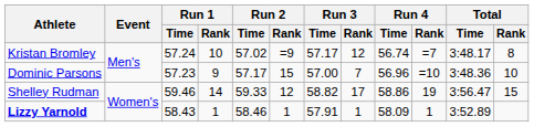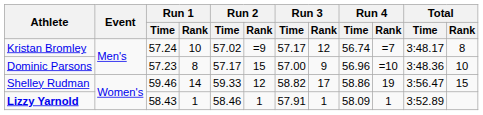 <table class="wikitable" style="font-size:90%">
 <tr>
 <th rowspan="2">Athlete</th>
 <th rowspan="2">Event</th>
 <th colspan="2">Run 1</th>
 <th colspan="2">Run 2</th>
 <th colspan="2">Run 3</th>
 <th colspan="2">Run 4</th>
 <th colspan="2">Total</th>
 </tr>
 <tr style="font-size:95%">
 <th>Time</th>
 <th>Rank</th>
 <th>Time</th>
 <th>Rank</th>
 <th>Time</th>
 <th>Rank</th>
 <th>Time</th>
 <th>Rank</th>
 <th>Time</th>
 <th>Rank</th>
 </tr>
 <tr align=center>
 <td align=left><a href='#'>Kristan Bromley</a></td>
 <td style="text-align:left;" rowspan="2"><a href='#'>Men's</a></td>
 <td>57.24</td>
 <td>10</td>
 <td>57.02</td>
 <td>=9</td>
 <td>57.17</td>
 <td>12</td>
 <td>56.74</td>
 <td>=7</td>
 <td>3:48.17</td>
 <td>8</td>
 </tr>
 <tr align=center>
 <td align=left><a href='#'>Dominic Parsons</a></td>
 <td>57.23</td>
-<td>9</td>
+<td>8</td>
 <td>57.17</td>
 <td>15</td>
 <td>57.00</td>
-<td>7</td>
+<td>9</td>
 <td>56.96</td>
 <td>=10</td>
 <td>3:48.36</td>
 <td>10</td>
 </tr>
 <tr align=center>
 <td align=left><a href='#'>Shelley Rudman</a></td>
 <td style="text-align:left;" rowspan="2"><a href='#'>Women's</a></td>
 <td>59.46</td>
 <td>14</td>
 <td>59.33</td>
 <td>12</td>
 <td>58.82</td>
 <td>17</td>
 <td>58.86</td>
 <td>19</td>
 <td>3:56.47</td>
 <td>15</td>
 </tr>
 <tr align=center>
 <td align=left><strong><a href='#'>Lizzy Yarnold</a></strong></td>
 <td>58.43</td>
 <td>1</td>
 <td>58.46</td>
 <td>1</td>
 <td>57.91</td>
 <td>1</td>
 <td>58.09</td>
 <td>1</td>
 <td>3:52.89</td>
 <td></td>
 </tr>
 </table>
